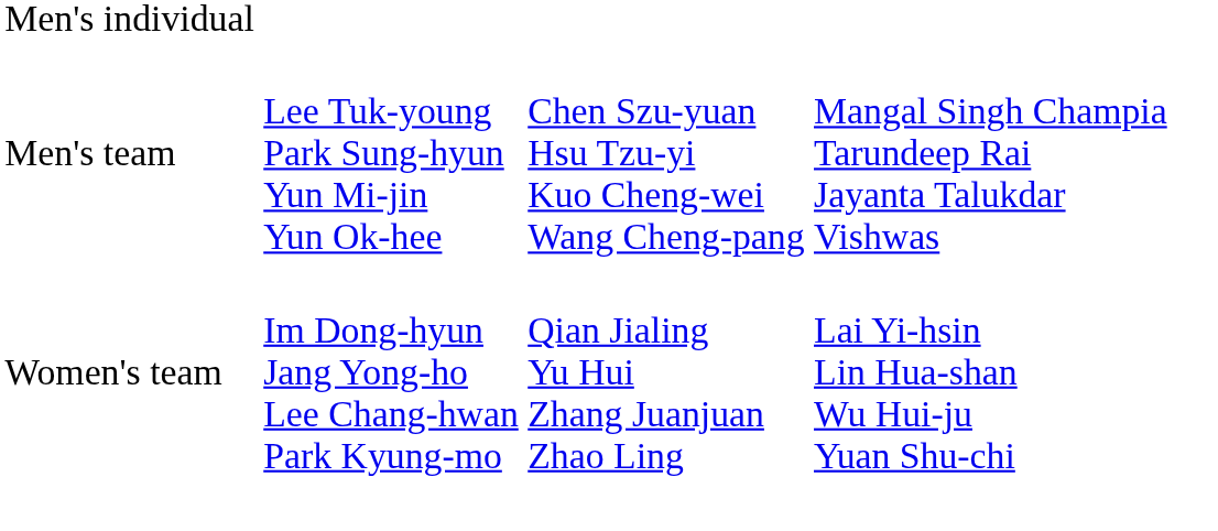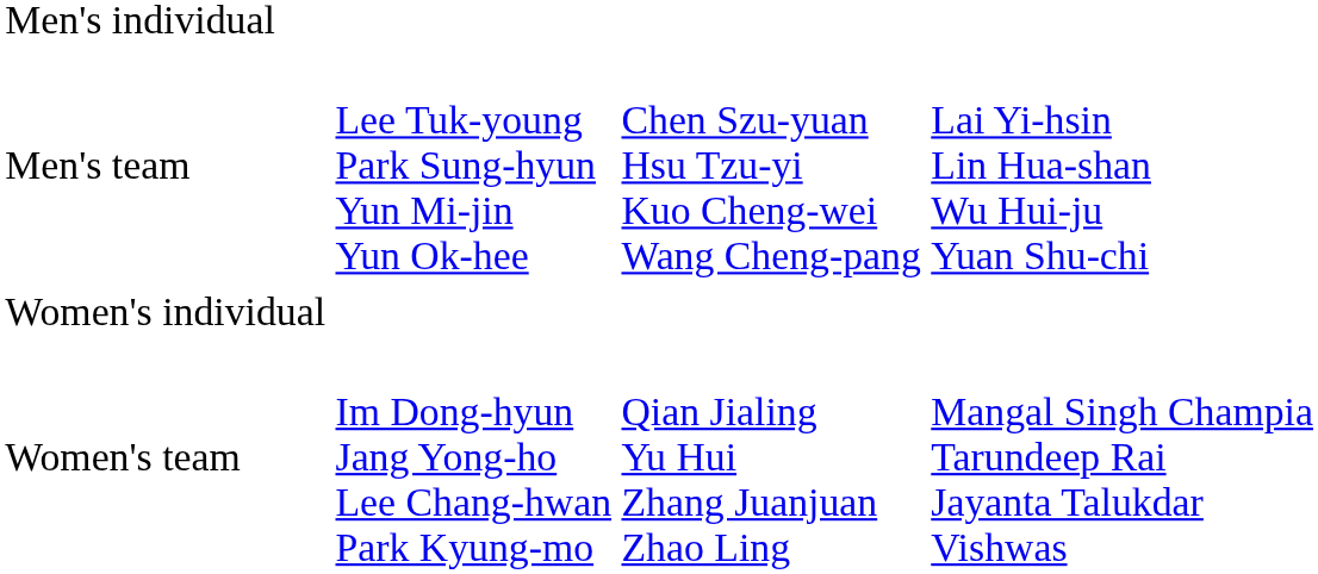 <table>
 <tr>
 <td>Men's individual<br></td>
 <td></td>
 <td></td>
 <td></td>
 </tr>
 <tr>
 <td>Men's team<br></td>
 <td><br><a href='#'>Lee Tuk-young</a><br><a href='#'>Park Sung-hyun</a><br><a href='#'>Yun Mi-jin</a><br><a href='#'>Yun Ok-hee</a></td>
 <td><br><a href='#'>Chen Szu-yuan</a><br><a href='#'>Hsu Tzu-yi</a><br><a href='#'>Kuo Cheng-wei</a><br><a href='#'>Wang Cheng-pang</a></td>
-<td><br><a href='#'>Mangal Singh Champia</a><br><a href='#'>Tarundeep Rai</a><br><a href='#'>Jayanta Talukdar</a><br><a href='#'>Vishwas</a></td>
+<td><br><a href='#'>Lai Yi-hsin</a><br><a href='#'>Lin Hua-shan</a><br><a href='#'>Wu Hui-ju</a><br><a href='#'>Yuan Shu-chi</a></td>
+</tr>
+<tr>
+<td>Women's individual<br></td>
+<td></td>
+<td></td>
+<td></td>
 </tr>
 <tr>
 <td>Women's team<br></td>
 <td><br><a href='#'>Im Dong-hyun</a><br><a href='#'>Jang Yong-ho</a><br><a href='#'>Lee Chang-hwan</a><br><a href='#'>Park Kyung-mo</a></td>
 <td><br><a href='#'>Qian Jialing</a><br><a href='#'>Yu Hui</a><br><a href='#'>Zhang Juanjuan</a><br><a href='#'>Zhao Ling</a></td>
-<td><br><a href='#'>Lai Yi-hsin</a><br><a href='#'>Lin Hua-shan</a><br><a href='#'>Wu Hui-ju</a><br><a href='#'>Yuan Shu-chi</a></td>
+<td><br><a href='#'>Mangal Singh Champia</a><br><a href='#'>Tarundeep Rai</a><br><a href='#'>Jayanta Talukdar</a><br><a href='#'>Vishwas</a></td>
 </tr>
 </table>
